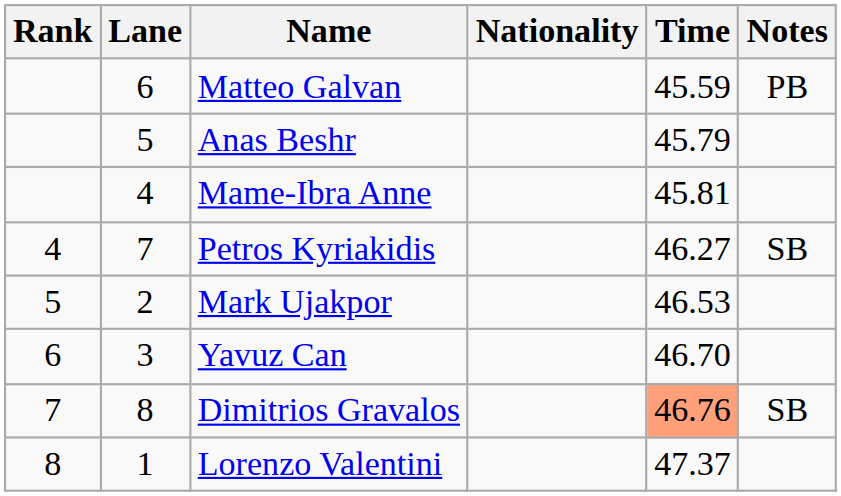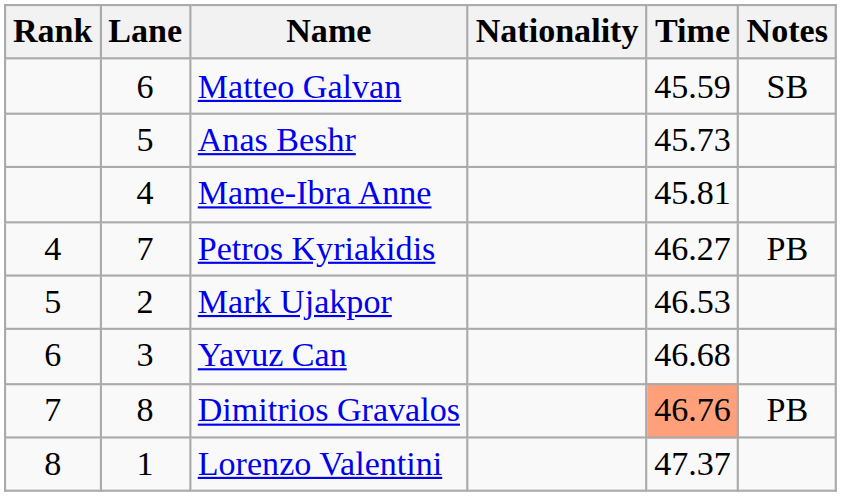 <table class="wikitable sortable" style="text-align:center">
 <tr>
 <th>Rank</th>
 <th>Lane</th>
 <th>Name</th>
 <th>Nationality</th>
 <th>Time</th>
 <th>Notes</th>
 </tr>
 <tr>
 <td></td>
 <td>6</td>
 <td align=left><a href='#'>Matteo Galvan</a></td>
 <td align=left></td>
 <td>45.59</td>
-<td>PB</td>
+<td>SB</td>
 </tr>
 <tr>
 <td></td>
 <td>5</td>
 <td align=left><a href='#'>Anas Beshr</a></td>
 <td align=left></td>
-<td>45.79</td>
+<td>45.73</td>
 <td></td>
 </tr>
 <tr>
 <td></td>
 <td>4</td>
 <td align=left><a href='#'>Mame-Ibra Anne</a></td>
 <td align=left></td>
 <td>45.81</td>
 <td></td>
 </tr>
 <tr>
 <td>4</td>
 <td>7</td>
 <td align=left><a href='#'>Petros Kyriakidis</a></td>
 <td align=left></td>
 <td>46.27</td>
-<td>SB</td>
+<td>PB</td>
 </tr>
 <tr>
 <td>5</td>
 <td>2</td>
 <td align=left><a href='#'>Mark Ujakpor</a></td>
 <td align=left></td>
 <td>46.53</td>
 <td></td>
 </tr>
 <tr>
 <td>6</td>
 <td>3</td>
 <td align=left><a href='#'>Yavuz Can</a></td>
 <td align=left></td>
-<td>46.70</td>
+<td>46.68</td>
 <td></td>
 </tr>
 <tr>
 <td>7</td>
 <td>8</td>
 <td align=left><a href='#'>Dimitrios Gravalos</a></td>
 <td align=left></td>
 <td style="background: lightsalmon;">46.76</td>
-<td>SB</td>
+<td>PB</td>
 </tr>
 <tr>
 <td>8</td>
 <td>1</td>
 <td align=left><a href='#'>Lorenzo Valentini</a></td>
 <td align=left></td>
 <td>47.37</td>
 <td></td>
 </tr>
 </table>
